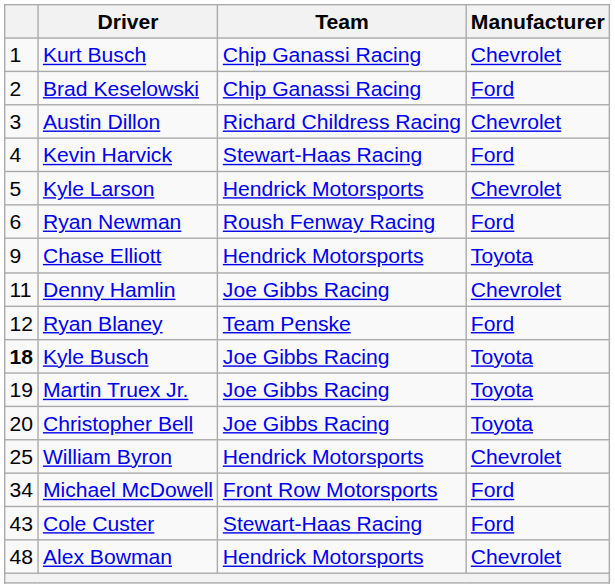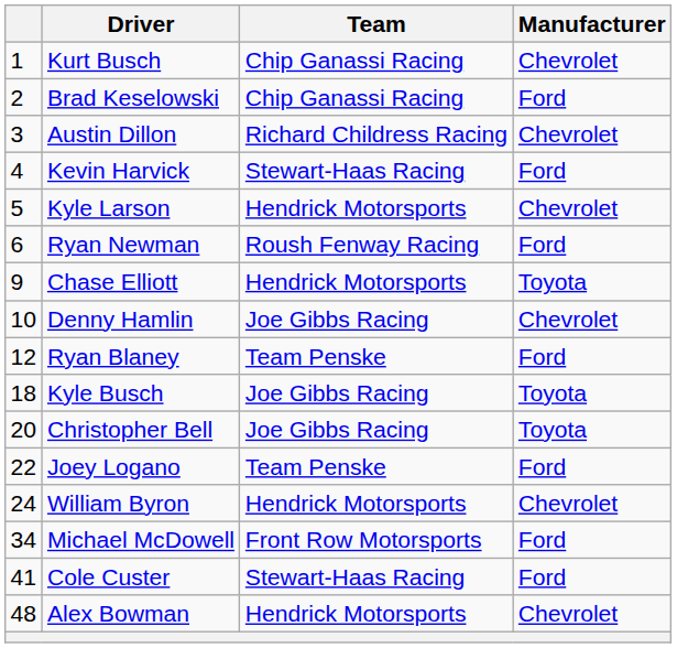 <table class="wikitable" style="font-size:95%">
 <tr>
 <th></th>
 <th>Driver</th>
 <th>Team</th>
 <th>Manufacturer</th>
 </tr>
 <tr>
 <td>1</td>
 <td><a href='#'>Kurt Busch</a></td>
 <td><a href='#'>Chip Ganassi Racing</a></td>
 <td><a href='#'>Chevrolet</a></td>
 </tr>
 <tr>
 <td>2</td>
 <td><a href='#'>Brad Keselowski</a></td>
 <td><a href='#'>Chip Ganassi Racing</a></td>
 <td><a href='#'>Ford</a></td>
 </tr>
 <tr>
 <td>3</td>
 <td><a href='#'>Austin Dillon</a></td>
 <td><a href='#'>Richard Childress Racing</a></td>
 <td><a href='#'>Chevrolet</a></td>
 </tr>
 <tr>
 <td>4</td>
 <td><a href='#'>Kevin Harvick</a></td>
 <td><a href='#'>Stewart-Haas Racing</a></td>
 <td><a href='#'>Ford</a></td>
 </tr>
 <tr>
 <td>5</td>
 <td><a href='#'>Kyle Larson</a></td>
 <td><a href='#'>Hendrick Motorsports</a></td>
 <td><a href='#'>Chevrolet</a></td>
 </tr>
 <tr>
 <td>6</td>
 <td><a href='#'>Ryan Newman</a></td>
 <td><a href='#'>Roush Fenway Racing</a></td>
 <td><a href='#'>Ford</a></td>
 </tr>
 <tr>
 <td>9</td>
 <td><a href='#'>Chase Elliott</a></td>
 <td><a href='#'>Hendrick Motorsports</a></td>
 <td><a href='#'>Toyota</a></td>
 </tr>
 <tr>
-<td>11</td>
+<td>10</td>
 <td><a href='#'>Denny Hamlin</a></td>
 <td><a href='#'>Joe Gibbs Racing</a></td>
 <td><a href='#'>Chevrolet</a></td>
 </tr>
 <tr>
 <td>12</td>
 <td><a href='#'>Ryan Blaney</a></td>
 <td><a href='#'>Team Penske</a></td>
 <td><a href='#'>Ford</a></td>
 </tr>
 <tr>
-<td><strong>18</strong></td>
+<td>18</td>
 <td><a href='#'>Kyle Busch</a></td>
-<td><a href='#'>Joe Gibbs Racing</a></td>
-<td><a href='#'>Toyota</a></td>
-</tr>
-<tr>
-<td>19</td>
-<td><a href='#'>Martin Truex Jr.</a></td>
 <td><a href='#'>Joe Gibbs Racing</a></td>
 <td><a href='#'>Toyota</a></td>
 </tr>
 <tr>
 <td>20</td>
 <td><a href='#'>Christopher Bell</a></td>
 <td><a href='#'>Joe Gibbs Racing</a></td>
 <td><a href='#'>Toyota</a></td>
 </tr>
 <tr>
-<td>25</td>
+<td>22</td>
+<td><a href='#'>Joey Logano</a></td>
+<td><a href='#'>Team Penske</a></td>
+<td><a href='#'>Ford</a></td>
+</tr>
+<tr>
+<td>24</td>
 <td><a href='#'>William Byron</a></td>
 <td><a href='#'>Hendrick Motorsports</a></td>
 <td><a href='#'>Chevrolet</a></td>
 </tr>
 <tr>
 <td>34</td>
 <td><a href='#'>Michael McDowell</a></td>
 <td><a href='#'>Front Row Motorsports</a></td>
 <td><a href='#'>Ford</a></td>
 </tr>
 <tr>
-<td>43</td>
+<td>41</td>
 <td><a href='#'>Cole Custer</a></td>
 <td><a href='#'>Stewart-Haas Racing</a></td>
 <td><a href='#'>Ford</a></td>
 </tr>
 <tr>
 <td>48</td>
 <td><a href='#'>Alex Bowman</a></td>
 <td><a href='#'>Hendrick Motorsports</a></td>
 <td><a href='#'>Chevrolet</a></td>
 </tr>
 <tr>
 <th colspan="4"></th>
 </tr>
 </table>
